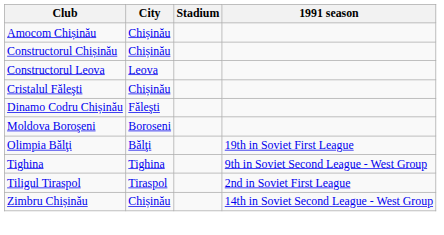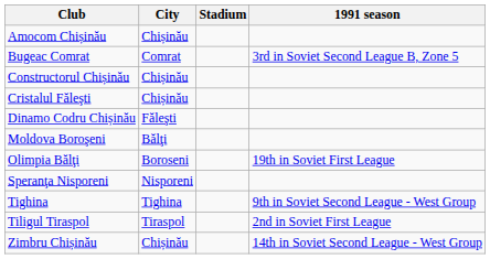 <table class="wikitable">
 <tr>
 <th>Club</th>
 <th>City</th>
 <th>Stadium</th>
 <th>1991 season</th>
 </tr>
 <tr>
 <td><a href='#'>Amocom Chișinău</a></td>
 <td><a href='#'>Chișinău</a></td>
 <td></td>
 <td></td>
 </tr>
 <tr>
+<td><a href='#'>Bugeac Comrat</a></td>
+<td><a href='#'>Comrat</a></td>
+<td></td>
+<td><a href='#'>3rd in Soviet Second League B, Zone 5</a></td>
+</tr>
+<tr>
 <td><a href='#'>Constructorul Chișinău</a></td>
 <td><a href='#'>Chișinău</a></td>
-<td></td>
-<td></td>
-</tr>
-<tr>
-<td><a href='#'>Constructorul Leova</a></td>
-<td><a href='#'>Leova</a></td>
 <td></td>
 <td></td>
 </tr>
 <tr>
 <td><a href='#'>Cristalul Făleşti</a></td>
 <td><a href='#'>Chișinău</a></td>
 <td></td>
 <td></td>
 </tr>
 <tr>
 <td><a href='#'>Dinamo Codru Chișinău</a></td>
 <td><a href='#'>Făleşti</a></td>
 <td></td>
 <td></td>
 </tr>
 <tr>
 <td><a href='#'>Moldova Boroşeni</a></td>
-<td><a href='#'>Boroseni</a></td>
+<td><a href='#'>Bălţi</a></td>
 <td></td>
 <td></td>
 </tr>
 <tr>
 <td><a href='#'>Olimpia Bălţi</a></td>
-<td><a href='#'>Bălţi</a></td>
+<td><a href='#'>Boroseni</a></td>
 <td></td>
 <td><a href='#'>19th in Soviet First League</a></td>
+</tr>
+<tr>
+<td><a href='#'>Speranţa Nisporeni</a></td>
+<td><a href='#'>Nisporeni</a></td>
+<td></td>
+<td></td>
 </tr>
 <tr>
 <td><a href='#'>Tighina</a></td>
 <td><a href='#'>Tighina</a></td>
 <td></td>
 <td><a href='#'>9th in Soviet Second League - West Group</a></td>
 </tr>
 <tr>
 <td><a href='#'>Tiligul Tiraspol</a></td>
 <td><a href='#'>Tiraspol</a></td>
 <td></td>
 <td><a href='#'>2nd in Soviet First League</a></td>
 </tr>
 <tr>
 <td><a href='#'>Zimbru Chișinău</a></td>
 <td><a href='#'>Chișinău</a></td>
 <td></td>
 <td><a href='#'>14th in Soviet Second League - West Group</a></td>
 </tr>
 </table>
